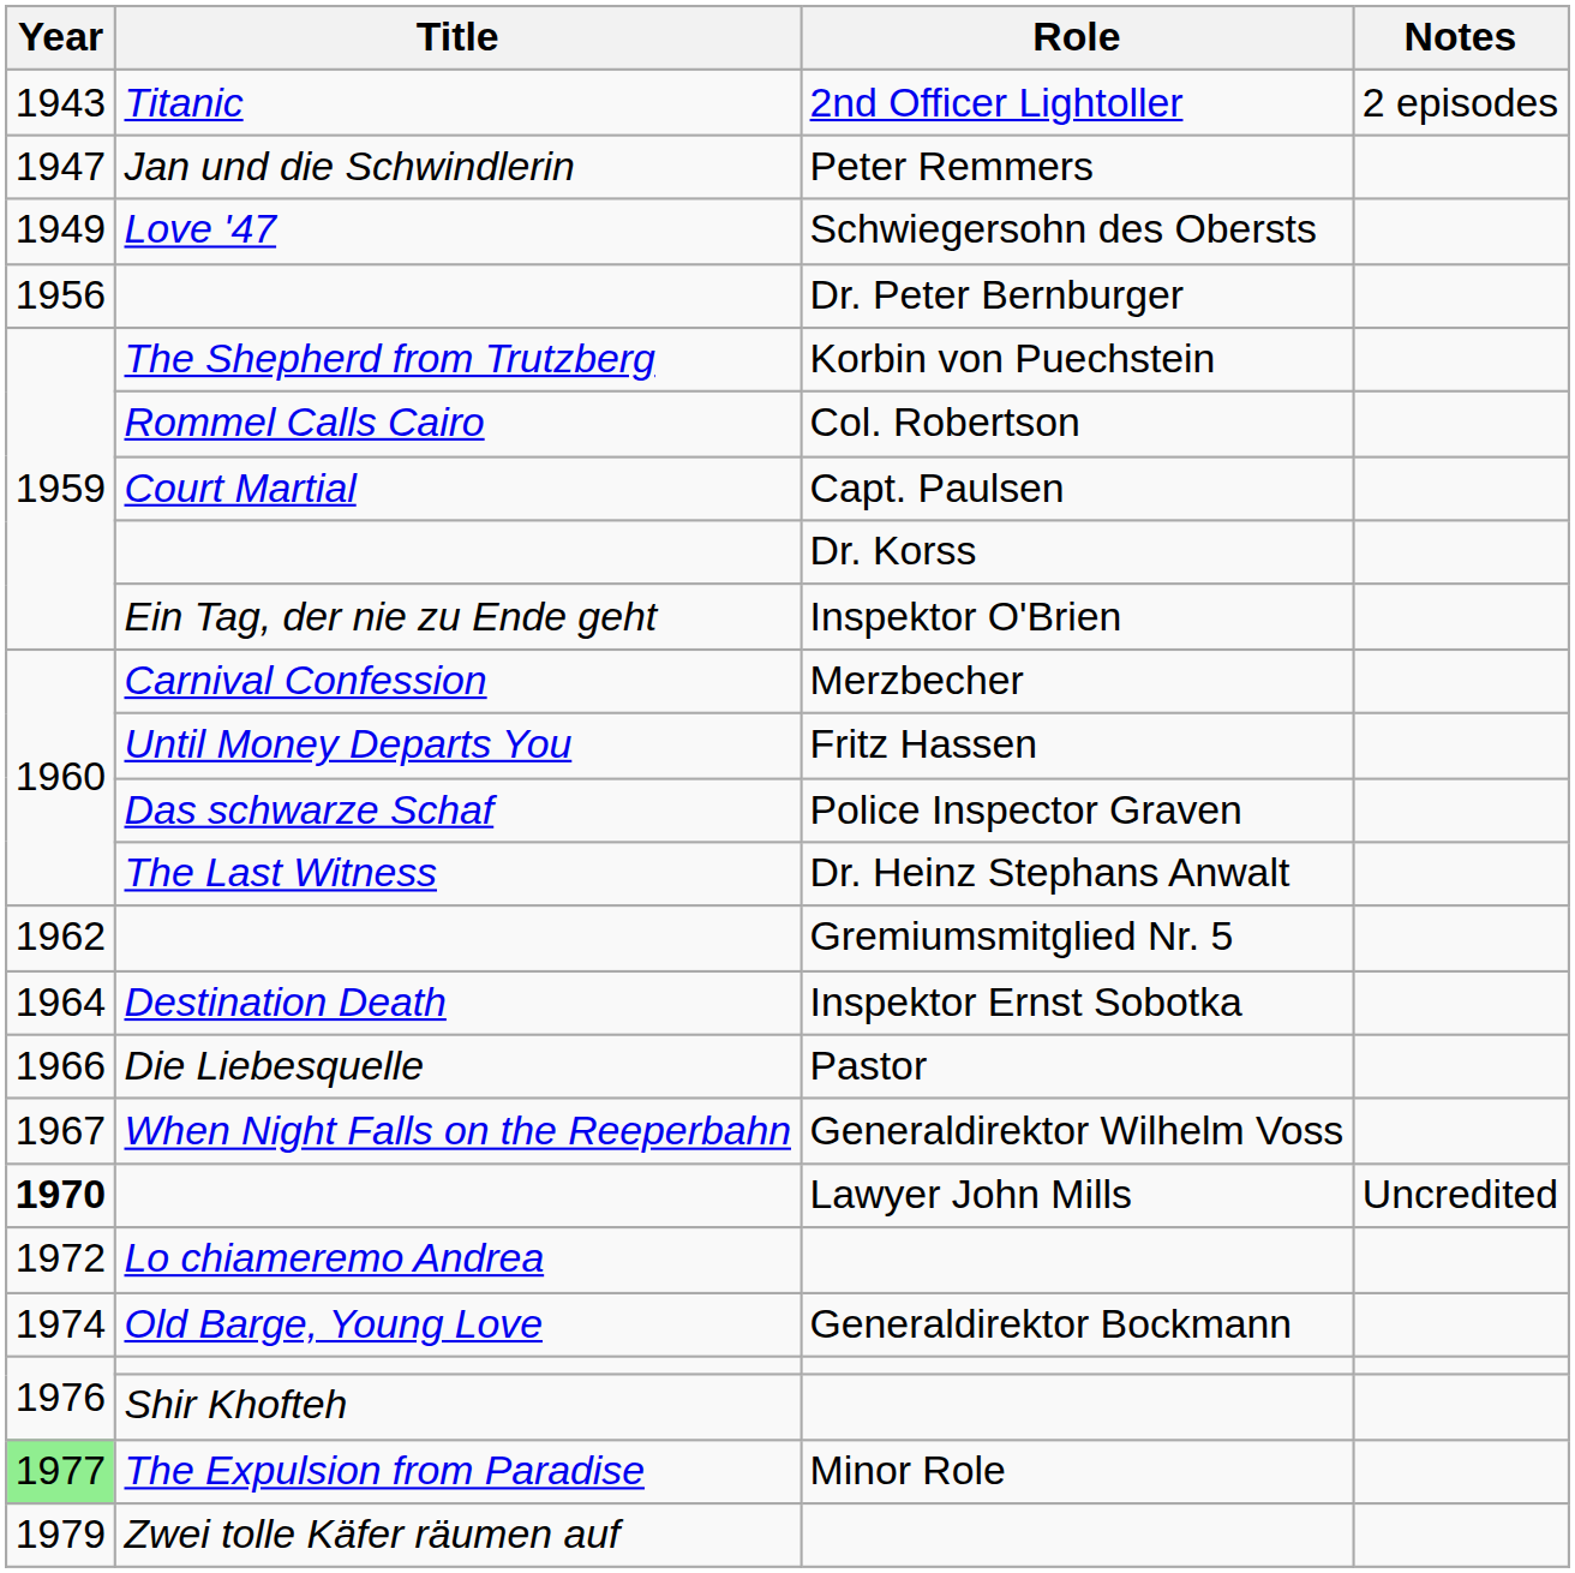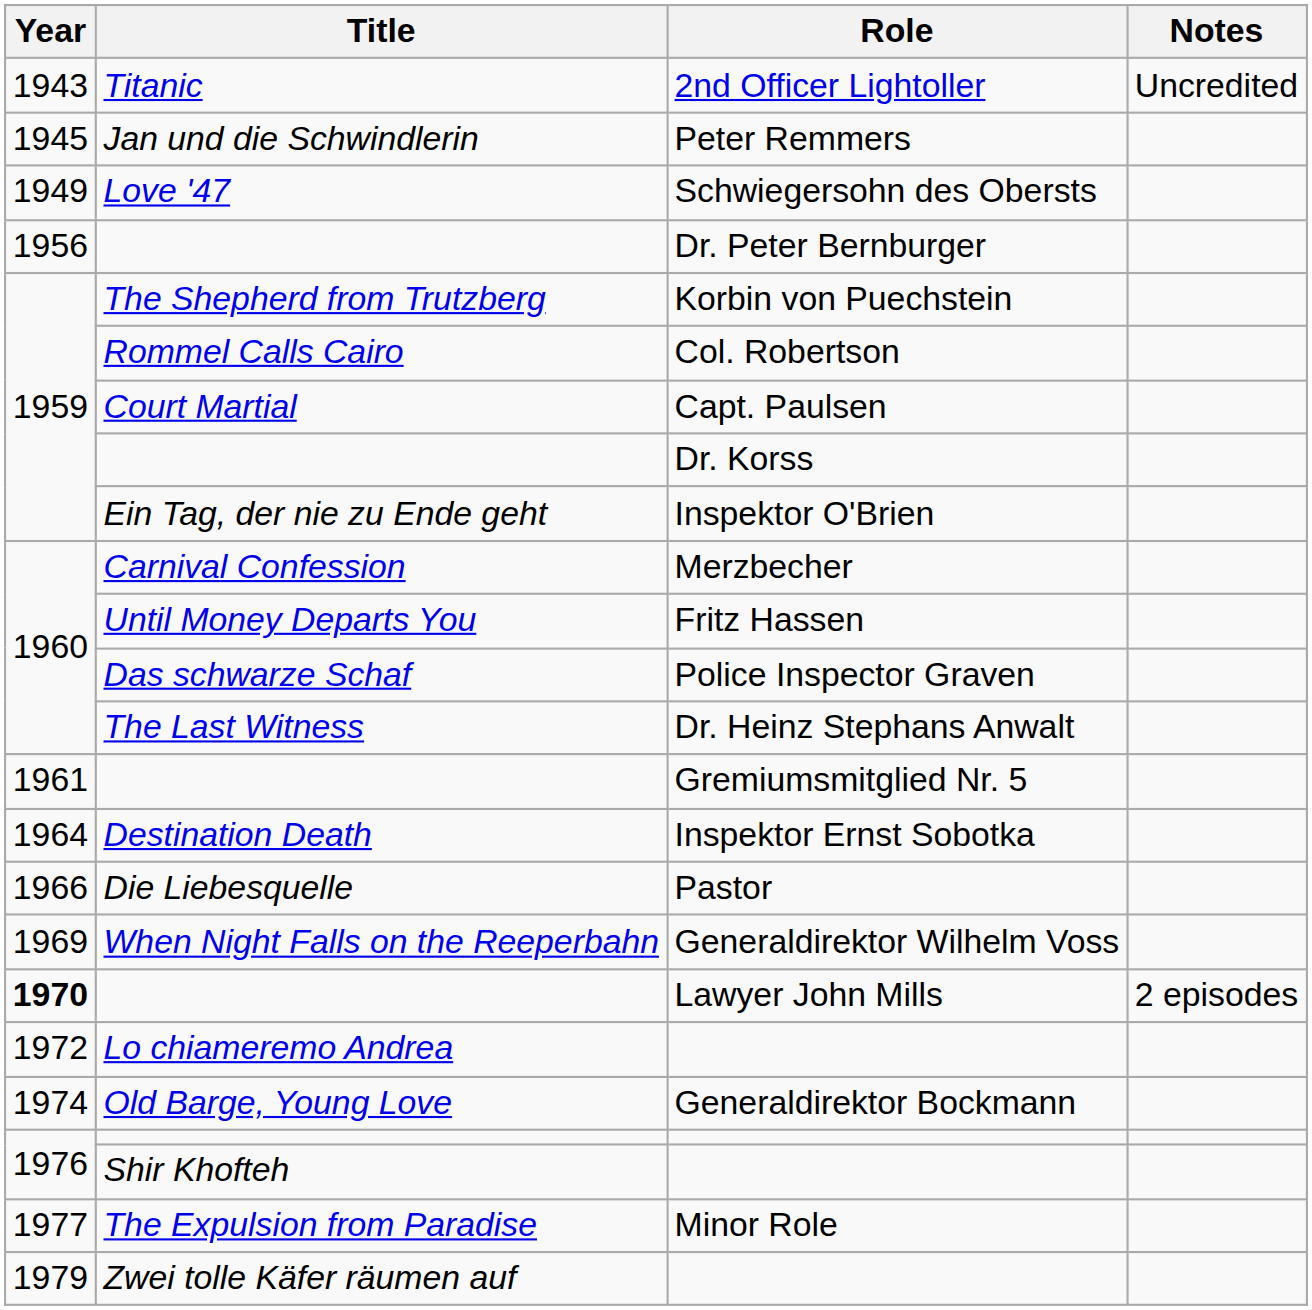 <table class="wikitable sortable">
 <tr>
 <th>Year</th>
 <th>Title</th>
 <th>Role</th>
 <th class="unsortable">Notes</th>
 </tr>
 <tr>
 <td>1943</td>
 <td><em><a href='#'>Titanic</a></em></td>
 <td><a href='#'>2nd Officer Lightoller</a></td>
-<td>2 episodes</td>
+<td>Uncredited</td>
 </tr>
 <tr>
-<td>1947</td>
+<td>1945</td>
 <td><em>Jan und die Schwindlerin</em></td>
 <td>Peter Remmers</td>
 <td></td>
 </tr>
 <tr>
 <td>1949</td>
 <td><em><a href='#'>Love '47</a></em></td>
 <td>Schwiegersohn des Obersts</td>
 <td></td>
 </tr>
 <tr>
 <td>1956</td>
 <td><em></em></td>
 <td>Dr. Peter Bernburger</td>
 <td></td>
 </tr>
 <tr>
 <td rowspan=5>1959</td>
 <td><em><a href='#'>The Shepherd from Trutzberg</a></em></td>
 <td>Korbin von Puechstein</td>
 <td></td>
 </tr>
 <tr>
 <td><em><a href='#'>Rommel Calls Cairo</a></em></td>
 <td>Col. Robertson</td>
 <td></td>
 </tr>
 <tr>
 <td><em><a href='#'>Court Martial</a></em></td>
 <td>Capt. Paulsen</td>
 <td></td>
 </tr>
 <tr>
 <td><em></em></td>
 <td>Dr. Korss</td>
 <td></td>
 </tr>
 <tr>
 <td><em>Ein Tag, der nie zu Ende geht</em></td>
 <td>Inspektor O'Brien</td>
 <td></td>
 </tr>
 <tr>
 <td rowspan=4>1960</td>
 <td><em><a href='#'>Carnival Confession</a></em></td>
 <td>Merzbecher</td>
 <td></td>
 </tr>
 <tr>
 <td><em><a href='#'>Until Money Departs You</a></em></td>
 <td>Fritz Hassen</td>
 <td></td>
 </tr>
 <tr>
 <td><em><a href='#'>Das schwarze Schaf</a></em></td>
 <td>Police Inspector Graven</td>
 <td></td>
 </tr>
 <tr>
 <td><em><a href='#'>The Last Witness</a></em></td>
 <td>Dr. Heinz Stephans Anwalt</td>
 <td></td>
 </tr>
 <tr>
-<td>1962</td>
+<td>1961</td>
 <td><em></em></td>
 <td>Gremiumsmitglied Nr. 5</td>
 <td></td>
 </tr>
 <tr>
 <td>1964</td>
 <td><em><a href='#'>Destination Death</a></em></td>
 <td>Inspektor Ernst Sobotka</td>
 <td></td>
 </tr>
 <tr>
 <td>1966</td>
 <td><em>Die Liebesquelle</em></td>
 <td>Pastor</td>
 <td></td>
 </tr>
 <tr>
-<td>1967</td>
+<td>1969</td>
 <td><em><a href='#'>When Night Falls on the Reeperbahn</a></em></td>
 <td>Generaldirektor Wilhelm Voss</td>
 <td></td>
 </tr>
 <tr>
 <td><strong>1970</strong></td>
 <td><em></em></td>
 <td>Lawyer John Mills</td>
-<td>Uncredited</td>
+<td>2 episodes</td>
 </tr>
 <tr>
 <td>1972</td>
 <td><em><a href='#'>Lo chiameremo Andrea</a></em></td>
 <td></td>
 <td></td>
 </tr>
 <tr>
 <td>1974</td>
 <td><em><a href='#'>Old Barge, Young Love</a></em></td>
 <td>Generaldirektor Bockmann</td>
 <td></td>
 </tr>
 <tr>
 <td rowspan=2>1976</td>
 <td><em></em></td>
 <td></td>
 <td></td>
 </tr>
 <tr>
 <td><em>Shir Khofteh</em></td>
 <td></td>
 <td></td>
 </tr>
 <tr>
-<td style="background: lightgreen;">1977</td>
+<td>1977</td>
 <td><em><a href='#'>The Expulsion from Paradise</a></em></td>
 <td>Minor Role</td>
 <td></td>
 </tr>
 <tr>
 <td>1979</td>
 <td><em>Zwei tolle Käfer räumen auf</em></td>
 <td></td>
 <td></td>
 </tr>
 </table>
